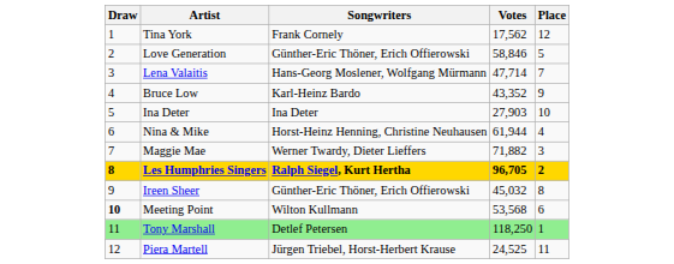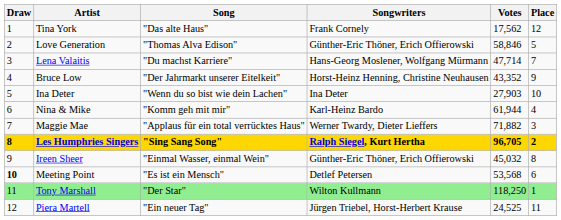 <table class="sortable wikitable" style="margin: 1em auto 1em auto">
 <tr>
 <th>Draw</th>
 <th>Artist</th>
+<th>Song</th>
 <th>Songwriters</th>
 <th>Votes</th>
 <th>Place</th>
 </tr>
 <tr>
 <td>1</td>
 <td>Tina York</td>
+<td>"Das alte Haus"</td>
 <td>Frank Cornely</td>
 <td>17,562</td>
 <td>12</td>
 </tr>
 <tr>
 <td>2</td>
 <td>Love Generation</td>
+<td>"Thomas Alva Edison"</td>
 <td>Günther-Eric Thöner, Erich Offierowski</td>
 <td>58,846</td>
 <td>5</td>
 </tr>
 <tr>
 <td>3</td>
 <td><a href='#'>Lena Valaitis</a></td>
+<td>"Du machst Karriere"</td>
 <td>Hans-Georg Moslener, Wolfgang Mürmann</td>
 <td>47,714</td>
 <td>7</td>
 </tr>
 <tr>
 <td>4</td>
 <td>Bruce Low</td>
-<td>Karl-Heinz Bardo</td>
+<td>"Der Jahrmarkt unserer Eitelkeit"</td>
+<td>Horst-Heinz Henning, Christine Neuhausen</td>
 <td>43,352</td>
 <td>9</td>
 </tr>
 <tr>
 <td>5</td>
 <td>Ina Deter</td>
+<td>"Wenn du so bist wie dein Lachen"</td>
 <td>Ina Deter</td>
 <td>27,903</td>
 <td>10</td>
 </tr>
 <tr>
 <td>6</td>
 <td>Nina & Mike</td>
-<td>Horst-Heinz Henning, Christine Neuhausen</td>
+<td>"Komm geh mit mir"</td>
+<td>Karl-Heinz Bardo</td>
 <td>61,944</td>
 <td>4</td>
 </tr>
 <tr>
 <td>7</td>
 <td>Maggie Mae</td>
+<td>"Applaus für ein total verrücktes Haus"</td>
 <td>Werner Twardy, Dieter Lieffers</td>
 <td>71,882</td>
 <td>3</td>
 </tr>
 <tr bgcolor="gold">
 <td><strong>8</strong></td>
 <td><strong><a href='#'>Les Humphries Singers</a></strong></td>
+<td><strong>"Sing Sang Song"</strong></td>
 <td><strong><a href='#'>Ralph Siegel</a>, Kurt Hertha</strong></td>
 <td><strong>96,705</strong></td>
 <td><strong>2</strong></td>
 </tr>
 <tr>
 <td>9</td>
 <td><a href='#'>Ireen Sheer</a></td>
+<td>"Einmal Wasser, einmal Wein"</td>
 <td>Günther-Eric Thöner, Erich Offierowski</td>
 <td>45,032</td>
 <td>8</td>
 </tr>
 <tr>
 <td><strong>10</strong></td>
 <td>Meeting Point</td>
-<td>Wilton Kullmann</td>
+<td>"Es ist ein Mensch"</td>
+<td>Detlef Petersen</td>
 <td>53,568</td>
 <td>6</td>
 </tr>
 <tr style="background:#90EE90;">
 <td>11</td>
 <td><a href='#'>Tony Marshall</a></td>
-<td>Detlef Petersen</td>
+<td>"Der Star"</td>
+<td>Wilton Kullmann</td>
 <td>118,250</td>
 <td>1</td>
 </tr>
 <tr>
 <td>12</td>
 <td><a href='#'>Piera Martell</a></td>
+<td>"Ein neuer Tag"</td>
 <td>Jürgen Triebel, Horst-Herbert Krause</td>
 <td>24,525</td>
 <td>11</td>
 </tr>
 </table>
